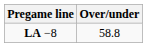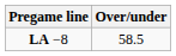 <table class="wikitable">
 <tr align="center">
 <th style=>Pregame line</th>
 <th style=>Over/under</th>
 </tr>
 <tr align="center">
 <td><strong>LA</strong> −8</td>
-<td>58.8</td>
+<td>58.5</td>
 </tr>
 </table>
